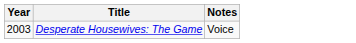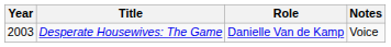 <table class="wikitable">
 <tr>
 <th>Year</th>
 <th>Title</th>
+<th>Role</th>
 <th class="unsortable">Notes</th>
 </tr>
 <tr>
 <td>2003</td>
 <td><em><a href='#'>Desperate Housewives: The Game</a></em></td>
+<td><a href='#'>Danielle Van de Kamp</a></td>
 <td>Voice</td>
 </tr>
 </table>
